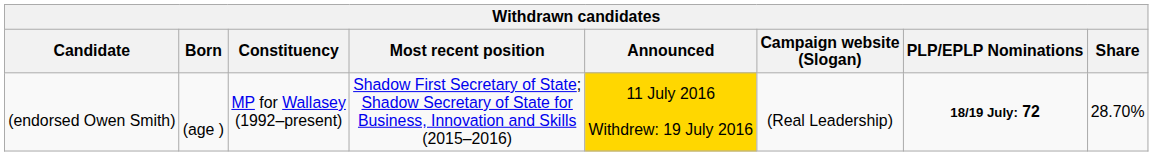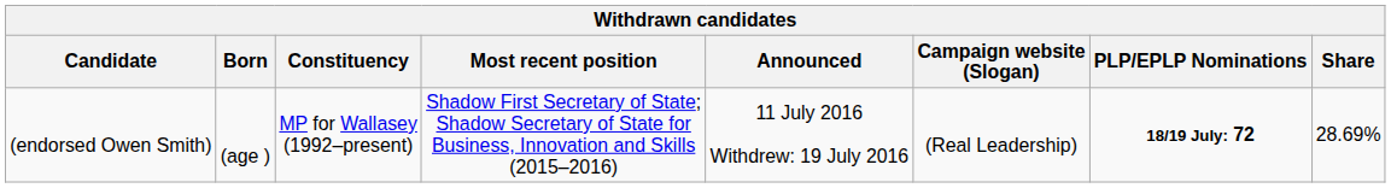 <table class ="wikitable">
 <tr>
 <th style="background:#f1f1f1; width:1050px;" colspan="30">Withdrawn candidates</th>
 </tr>
 <tr>
 <th>Candidate</th>
 <th>Born</th>
 <th>Constituency</th>
 <th>Most recent position</th>
 <th>Announced</th>
 <th class="unsortable">Campaign website<br> (Slogan)</th>
 <th>PLP/EPLP Nominations</th>
 <th>Share</th>
 </tr>
 <tr style="text-align: center;"  |>
 <td><strong></strong><br>(endorsed Owen Smith)</td>
 <td><br><br> (age )</td>
 <td><a href='#'>MP</a> for <a href='#'>Wallasey</a><br> (1992–present)</td>
 <td><a href='#'>Shadow First Secretary of State</a>;<br> <a href='#'>Shadow Secretary of State for<br> Business, Innovation and Skills</a><br> (2015–2016)</td>
-<td style="background: gold;">11 July 2016<br><br>Withdrew: 19 July 2016</td>
+<td>11 July 2016<br><br>Withdrew: 19 July 2016</td>
 <td><br> (Real Leadership)</td>
 <td><strong><small>18/19 July:</small> 72</strong></td>
-<td>28.70%</td>
+<td>28.69%</td>
 </tr>
 </table>
